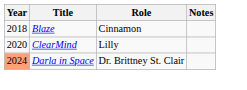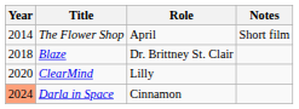 <table class="wikitable sortable">
 <tr>
 <th>Year</th>
 <th>Title</th>
 <th>Role</th>
 <th class="unsortable">Notes</th>
 </tr>
 <tr>
+<td>2014</td>
+<td><em>The Flower Shop</em></td>
+<td>April</td>
+<td>Short film</td>
+</tr>
+<tr>
 <td>2018</td>
 <td><em><a href='#'>Blaze</a></em></td>
-<td>Cinnamon</td>
+<td>Dr. Brittney St. Clair</td>
 <td></td>
 </tr>
 <tr>
 <td>2020</td>
 <td><em><a href='#'>ClearMind</a></em></td>
 <td>Lilly</td>
 <td></td>
 </tr>
 <tr>
 <td style="background: lightsalmon;">2024</td>
 <td><em><a href='#'>Darla in Space</a></em></td>
-<td>Dr. Brittney St. Clair</td>
+<td>Cinnamon</td>
 <td></td>
 </tr>
 </table>
